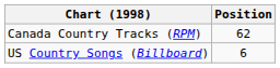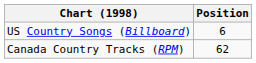 <table class="wikitable sortable">
 <tr>
 <th scope="col">Chart (1998)</th>
 <th scope="col">Position</th>
 </tr>
 <tr>
+<td>US <a href='#'>Country Songs</a> (<em><a href='#'>Billboard</a></em>)</td>
+<td align="center">6</td>
+</tr>
+<tr>
 <td>Canada Country Tracks (<em><a href='#'>RPM</a></em>)</td>
 <td align="center">62</td>
 </tr>
-<tr>
-<td>US <a href='#'>Country Songs</a> (<em><a href='#'>Billboard</a></em>)</td>
-<td align="center">6</td>
-</tr>
 </table>
